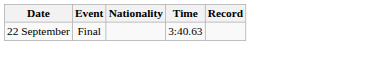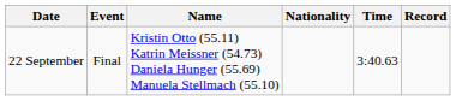 <table class=wikitable style=text-align:center>
 <tr>
 <th>Date</th>
 <th>Event</th>
+<th>Name</th>
 <th>Nationality</th>
 <th>Time</th>
 <th>Record</th>
 </tr>
 <tr>
 <td>22 September</td>
 <td>Final</td>
+<td align=left><a href='#'>Kristin Otto</a> (55.11)<br><a href='#'>Katrin Meissner</a> (54.73)<br><a href='#'>Daniela Hunger</a> (55.69)<br><a href='#'>Manuela Stellmach</a> (55.10)</td>
 <td align=left></td>
 <td>3:40.63</td>
 <td></td>
 </tr>
 </table>
